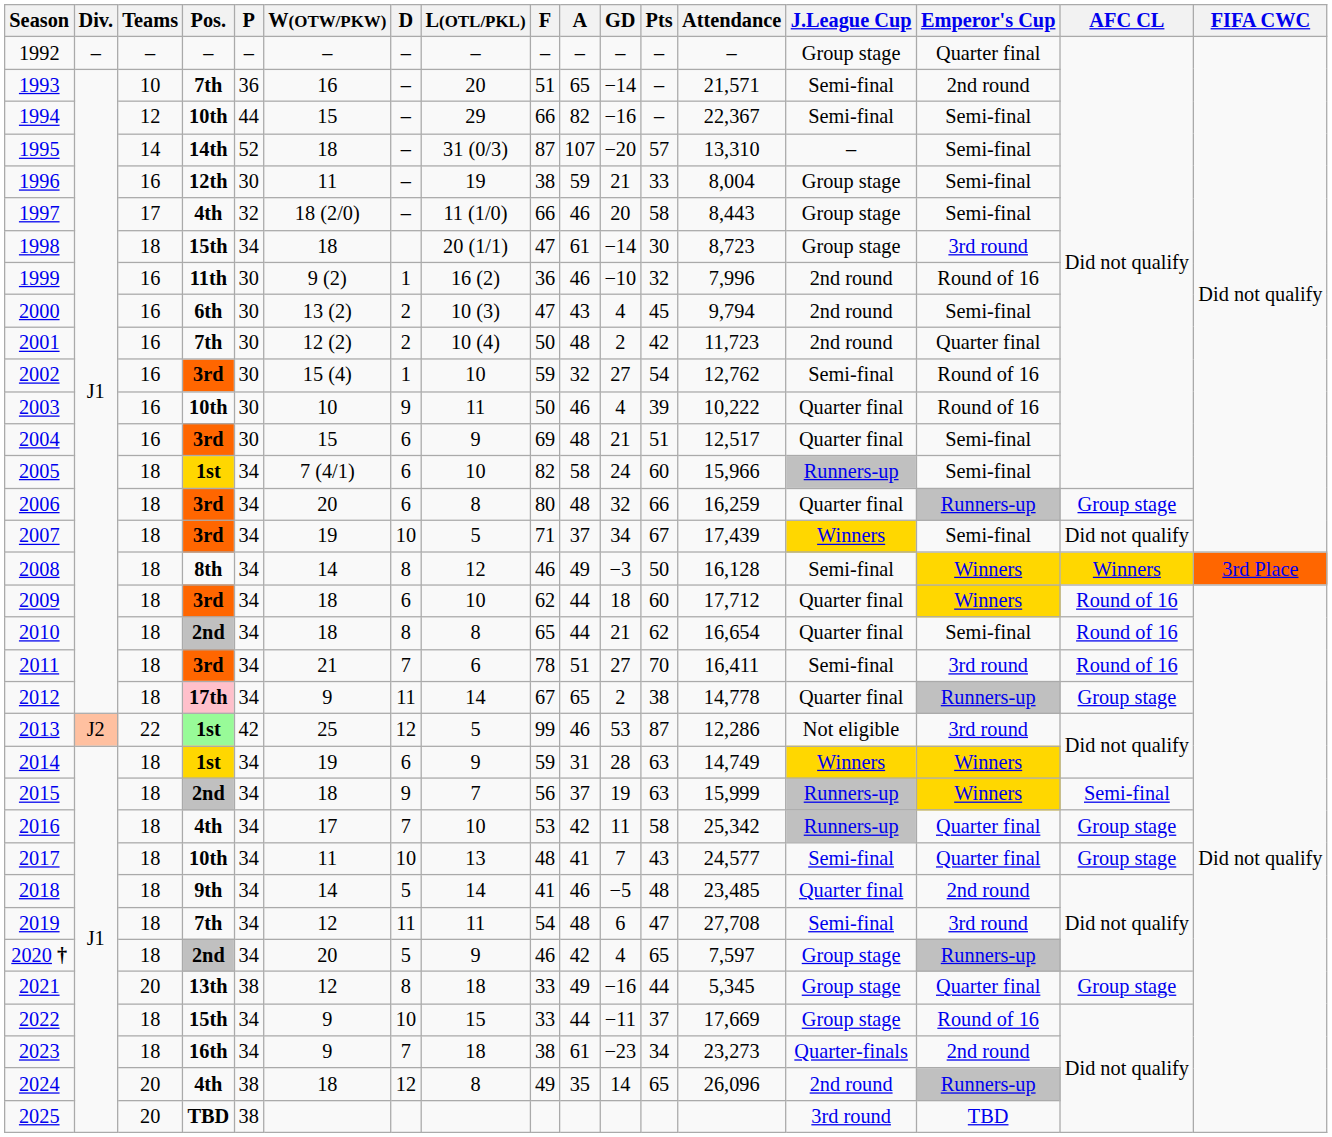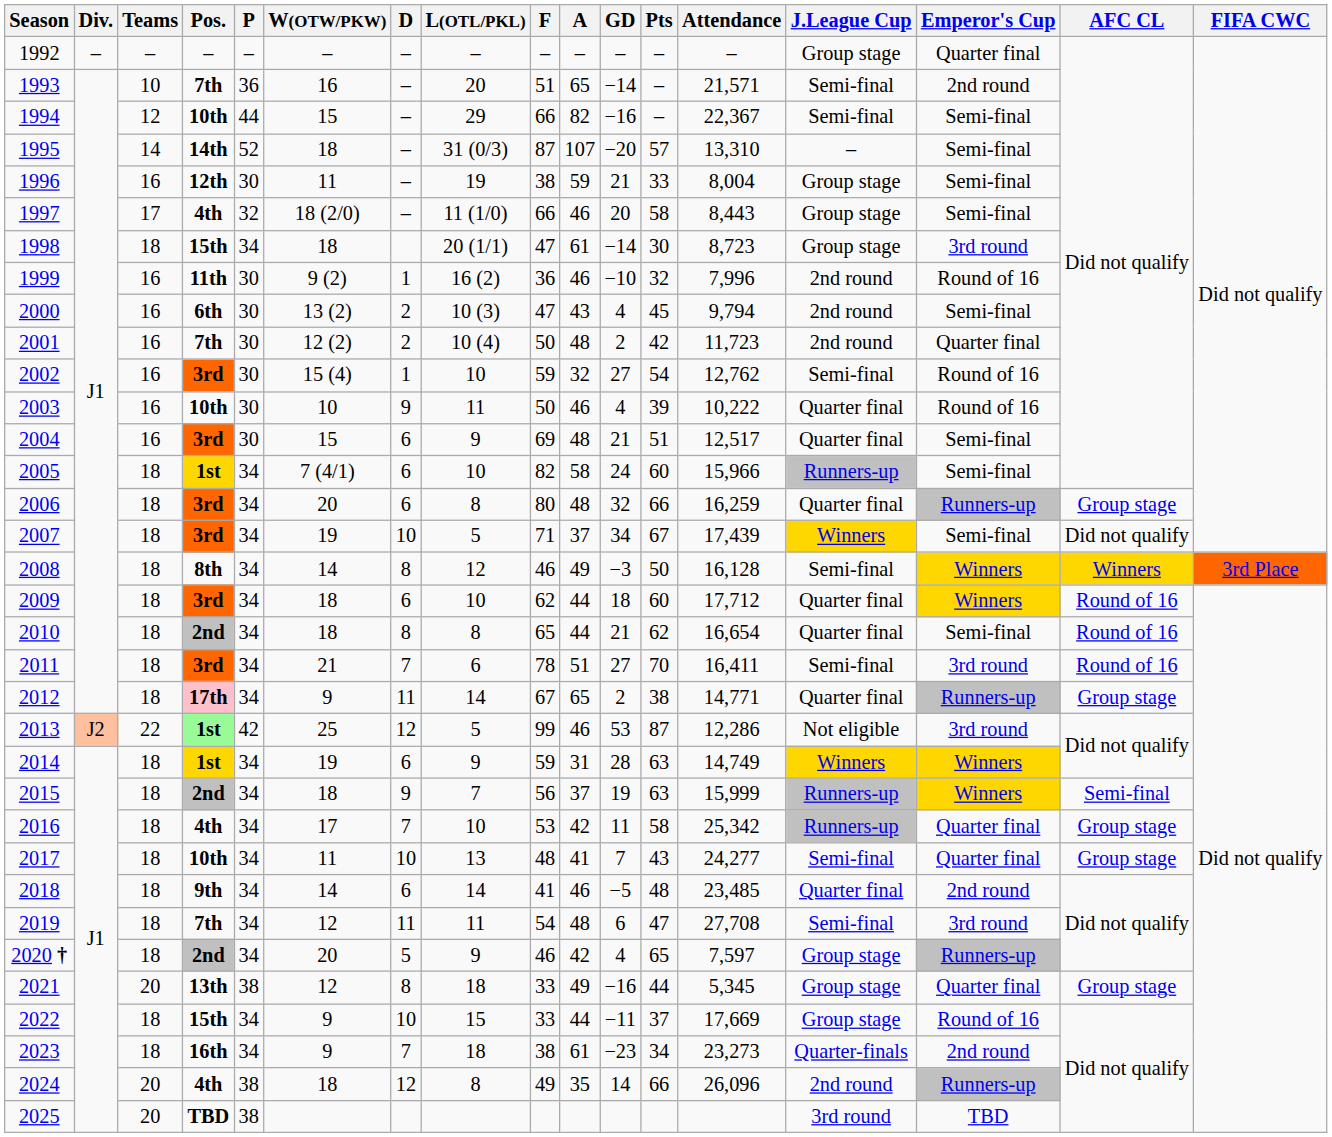 <table class="wikitable" style="text-align:center">
 <tr>
 <th>Season</th>
 <th>Div.</th>
 <th>Teams</th>
 <th>Pos.</th>
 <th>P</th>
 <th>W<small>(OTW/PKW)</small></th>
 <th>D</th>
 <th>L<small>(OTL/PKL)</small></th>
 <th>F</th>
 <th>A</th>
 <th>GD</th>
 <th>Pts</th>
 <th>Attendance</th>
 <th><a href='#'>J.League Cup</a></th>
 <th><a href='#'>Emperor's Cup</a></th>
 <th><a href='#'>AFC CL</a></th>
 <th><a href='#'>FIFA CWC</a></th>
 </tr>
 <tr>
 <td>1992</td>
 <td>–</td>
 <td>–</td>
 <td>–</td>
 <td>–</td>
 <td>–</td>
 <td>–</td>
 <td>–</td>
 <td>–</td>
 <td>–</td>
 <td>–</td>
 <td>–</td>
 <td>–</td>
 <td>Group stage</td>
 <td>Quarter final</td>
 <td rowspan="14">Did not qualify</td>
 <td rowspan="16">Did not qualify</td>
 </tr>
 <tr>
 <td><a href='#'>1993</a></td>
 <td rowspan="20">J1</td>
 <td>10</td>
 <td><strong>7th</strong></td>
 <td>36</td>
 <td>16</td>
 <td>–</td>
 <td>20</td>
 <td>51</td>
 <td>65</td>
 <td>−14</td>
 <td>–</td>
 <td>21,571</td>
 <td>Semi-final</td>
 <td>2nd round</td>
 </tr>
 <tr>
 <td><a href='#'>1994</a></td>
 <td>12</td>
 <td><strong>10th</strong></td>
 <td>44</td>
 <td>15</td>
 <td>–</td>
 <td>29</td>
 <td>66</td>
 <td>82</td>
 <td>−16</td>
 <td>–</td>
 <td>22,367</td>
 <td>Semi-final</td>
 <td>Semi-final</td>
 </tr>
 <tr>
 <td><a href='#'>1995</a></td>
 <td>14</td>
 <td><strong>14th</strong></td>
 <td>52</td>
 <td>18</td>
 <td>–</td>
 <td>31 (0/3)</td>
 <td>87</td>
 <td>107</td>
 <td>−20</td>
 <td>57</td>
 <td>13,310</td>
 <td>–</td>
 <td>Semi-final</td>
 </tr>
 <tr>
 <td><a href='#'>1996</a></td>
 <td>16</td>
 <td><strong>12th</strong></td>
 <td>30</td>
 <td>11</td>
 <td>–</td>
 <td>19</td>
 <td>38</td>
 <td>59</td>
 <td>21</td>
 <td>33</td>
 <td>8,004</td>
 <td>Group stage</td>
 <td>Semi-final</td>
 </tr>
 <tr>
 <td><a href='#'>1997</a></td>
 <td>17</td>
 <td><strong>4th</strong></td>
 <td>32</td>
 <td>18 (2/0)</td>
 <td>–</td>
 <td>11 (1/0)</td>
 <td>66</td>
 <td>46</td>
 <td>20</td>
 <td>58</td>
 <td>8,443</td>
 <td>Group stage</td>
 <td>Semi-final</td>
 </tr>
 <tr>
 <td><a href='#'>1998</a></td>
 <td>18</td>
 <td><strong>15th</strong></td>
 <td>34</td>
 <td>18</td>
 <td></td>
 <td>20 (1/1)</td>
 <td>47</td>
 <td>61</td>
 <td>−14</td>
 <td>30</td>
 <td>8,723</td>
 <td>Group stage</td>
 <td><a href='#'>3rd round</a></td>
 </tr>
 <tr>
 <td><a href='#'>1999</a></td>
 <td>16</td>
 <td><strong>11th</strong></td>
 <td>30</td>
 <td>9 (2)</td>
 <td>1</td>
 <td>16 (2)</td>
 <td>36</td>
 <td>46</td>
 <td>−10</td>
 <td>32</td>
 <td>7,996</td>
 <td>2nd round</td>
 <td>Round of 16</td>
 </tr>
 <tr>
 <td><a href='#'>2000</a></td>
 <td>16</td>
 <td><strong>6th</strong></td>
 <td>30</td>
 <td>13 (2)</td>
 <td>2</td>
 <td>10 (3)</td>
 <td>47</td>
 <td>43</td>
 <td>4</td>
 <td>45</td>
 <td>9,794</td>
 <td>2nd round</td>
 <td>Semi-final</td>
 </tr>
 <tr>
 <td><a href='#'>2001</a></td>
 <td>16</td>
 <td><strong>7th</strong></td>
 <td>30</td>
 <td>12 (2)</td>
 <td>2</td>
 <td>10 (4)</td>
 <td>50</td>
 <td>48</td>
 <td>2</td>
 <td>42</td>
 <td>11,723</td>
 <td>2nd round</td>
 <td>Quarter final</td>
 </tr>
 <tr>
 <td><a href='#'>2002</a></td>
 <td>16</td>
 <td bgcolor=ff6600><strong>3rd</strong></td>
 <td>30</td>
 <td>15 (4)</td>
 <td>1</td>
 <td>10</td>
 <td>59</td>
 <td>32</td>
 <td>27</td>
 <td>54</td>
 <td>12,762</td>
 <td>Semi-final</td>
 <td>Round of 16</td>
 </tr>
 <tr>
 <td><a href='#'>2003</a></td>
 <td>16</td>
 <td><strong>10th</strong></td>
 <td>30</td>
 <td>10</td>
 <td>9</td>
 <td>11</td>
 <td>50</td>
 <td>46</td>
 <td>4</td>
 <td>39</td>
 <td>10,222</td>
 <td>Quarter final</td>
 <td>Round of 16</td>
 </tr>
 <tr>
 <td><a href='#'>2004</a></td>
 <td>16</td>
 <td bgcolor=ff6600><strong>3rd</strong></td>
 <td>30</td>
 <td>15</td>
 <td>6</td>
 <td>9</td>
 <td>69</td>
 <td>48</td>
 <td>21</td>
 <td>51</td>
 <td>12,517</td>
 <td>Quarter final</td>
 <td>Semi-final</td>
 </tr>
 <tr>
 <td><a href='#'>2005</a></td>
 <td>18</td>
 <td bgcolor=gold><strong>1st</strong></td>
 <td>34</td>
 <td>7 (4/1)</td>
 <td>6</td>
 <td>10</td>
 <td>82</td>
 <td>58</td>
 <td>24</td>
 <td>60</td>
 <td>15,966</td>
 <td bgcolor=silver><a href='#'>Runners-up</a></td>
 <td>Semi-final</td>
 </tr>
 <tr>
 <td><a href='#'>2006</a></td>
 <td>18</td>
 <td bgcolor=ff6600><strong>3rd</strong></td>
 <td>34</td>
 <td>20</td>
 <td>6</td>
 <td>8</td>
 <td>80</td>
 <td>48</td>
 <td>32</td>
 <td>66</td>
 <td>16,259</td>
 <td>Quarter final</td>
 <td bgcolor="silver"><a href='#'>Runners-up</a></td>
 <td><a href='#'>Group stage</a></td>
 </tr>
 <tr>
 <td><a href='#'>2007</a></td>
 <td>18</td>
 <td bgcolor=ff6600><strong>3rd</strong></td>
 <td>34</td>
 <td>19</td>
 <td>10</td>
 <td>5</td>
 <td>71</td>
 <td>37</td>
 <td>34</td>
 <td>67</td>
 <td>17,439</td>
 <td bgcolor=gold><a href='#'>Winners</a></td>
 <td>Semi-final</td>
 <td>Did not qualify</td>
 </tr>
 <tr>
 <td><a href='#'>2008</a></td>
 <td>18</td>
 <td><strong>8th</strong></td>
 <td>34</td>
 <td>14</td>
 <td>8</td>
 <td>12</td>
 <td>46</td>
 <td>49</td>
 <td>−3</td>
 <td>50</td>
 <td>16,128</td>
 <td>Semi-final</td>
 <td bgcolor=gold><a href='#'>Winners</a></td>
 <td bgcolor=gold><a href='#'>Winners</a></td>
 <td bgcolor=ff6600><a href='#'>3rd Place</a></td>
 </tr>
 <tr>
 <td><a href='#'>2009</a></td>
 <td>18</td>
 <td bgcolor=ff6600><strong>3rd</strong></td>
 <td>34</td>
 <td>18</td>
 <td>6</td>
 <td>10</td>
 <td>62</td>
 <td>44</td>
 <td>18</td>
 <td>60</td>
 <td>17,712</td>
 <td>Quarter final</td>
 <td bgcolor="gold"><a href='#'>Winners</a></td>
 <td><a href='#'>Round of 16</a></td>
 <td rowspan="17">Did not qualify</td>
 </tr>
 <tr>
 <td><a href='#'>2010</a></td>
 <td>18</td>
 <td bgcolor=silver><strong>2nd</strong></td>
 <td>34</td>
 <td>18</td>
 <td>8</td>
 <td>8</td>
 <td>65</td>
 <td>44</td>
 <td>21</td>
 <td>62</td>
 <td>16,654</td>
 <td>Quarter final</td>
 <td>Semi-final</td>
 <td><a href='#'>Round of 16</a></td>
 </tr>
 <tr>
 <td><a href='#'>2011</a></td>
 <td>18</td>
 <td bgcolor=ff6600><strong>3rd</strong></td>
 <td>34</td>
 <td>21</td>
 <td>7</td>
 <td>6</td>
 <td>78</td>
 <td>51</td>
 <td>27</td>
 <td>70</td>
 <td>16,411</td>
 <td>Semi-final</td>
 <td><a href='#'>3rd round</a></td>
 <td><a href='#'>Round of 16</a></td>
 </tr>
 <tr>
 <td><a href='#'>2012</a></td>
 <td>18</td>
 <td bgcolor=pink><strong>17th</strong></td>
 <td>34</td>
 <td>9</td>
 <td>11</td>
 <td>14</td>
 <td>67</td>
 <td>65</td>
 <td>2</td>
 <td>38</td>
-<td>14,778</td>
+<td>14,771</td>
 <td>Quarter final</td>
 <td bgcolor="silver"><a href='#'>Runners-up</a></td>
 <td><a href='#'>Group stage</a></td>
 </tr>
 <tr>
 <td><a href='#'>2013</a></td>
 <td bgcolor=#ffc0a0>J2</td>
 <td>22</td>
 <td bgcolor=palegreen><strong>1st</strong></td>
 <td>42</td>
 <td>25</td>
 <td>12</td>
 <td>5</td>
 <td>99</td>
 <td>46</td>
 <td>53</td>
 <td>87</td>
 <td>12,286</td>
 <td>Not eligible</td>
 <td><a href='#'>3rd round</a></td>
 <td rowspan=2>Did not qualify</td>
 </tr>
 <tr>
 <td><a href='#'>2014</a></td>
 <td rowspan="12">J1</td>
 <td>18</td>
 <td bgcolor=gold><strong>1st</strong></td>
 <td>34</td>
 <td>19</td>
 <td>6</td>
 <td>9</td>
 <td>59</td>
 <td>31</td>
 <td>28</td>
 <td>63</td>
 <td>14,749</td>
 <td bgcolor=gold><a href='#'>Winners</a></td>
 <td bgcolor=gold><a href='#'>Winners</a></td>
 </tr>
 <tr>
 <td><a href='#'>2015</a></td>
 <td>18</td>
 <td bgcolor=silver><strong>2nd</strong></td>
 <td>34</td>
 <td>18</td>
 <td>9</td>
 <td>7</td>
 <td>56</td>
 <td>37</td>
 <td>19</td>
 <td>63</td>
 <td>15,999</td>
 <td bgcolor=silver><a href='#'>Runners-up</a></td>
 <td bgcolor=gold><a href='#'>Winners</a></td>
 <td><a href='#'>Semi-final</a></td>
 </tr>
 <tr>
 <td><a href='#'>2016</a></td>
 <td>18</td>
 <td><strong>4th</strong></td>
 <td>34</td>
 <td>17</td>
 <td>7</td>
 <td>10</td>
 <td>53</td>
 <td>42</td>
 <td>11</td>
 <td>58</td>
 <td>25,342</td>
 <td bgcolor=silver><a href='#'>Runners-up</a></td>
 <td><a href='#'>Quarter final</a></td>
 <td><a href='#'>Group stage</a></td>
 </tr>
 <tr>
 <td><a href='#'>2017</a></td>
 <td>18</td>
 <td><strong>10th</strong></td>
 <td>34</td>
 <td>11</td>
 <td>10</td>
 <td>13</td>
 <td>48</td>
 <td>41</td>
 <td>7</td>
 <td>43</td>
-<td>24,577</td>
+<td>24,277</td>
 <td><a href='#'>Semi-final</a></td>
 <td><a href='#'>Quarter final</a></td>
 <td><a href='#'>Group stage</a></td>
 </tr>
 <tr>
 <td><a href='#'>2018</a></td>
 <td>18</td>
 <td><strong>9th</strong></td>
 <td>34</td>
 <td>14</td>
-<td>5</td>
+<td>6</td>
 <td>14</td>
 <td>41</td>
 <td>46</td>
 <td>−5</td>
 <td>48</td>
 <td>23,485</td>
 <td><a href='#'>Quarter final</a></td>
 <td><a href='#'>2nd round</a></td>
 <td rowspan=3>Did not qualify</td>
 </tr>
 <tr>
 <td><a href='#'>2019</a></td>
 <td>18</td>
 <td><strong>7th</strong></td>
 <td>34</td>
 <td>12</td>
 <td>11</td>
 <td>11</td>
 <td>54</td>
 <td>48</td>
 <td>6</td>
 <td>47</td>
 <td>27,708</td>
 <td><a href='#'>Semi-final</a></td>
 <td><a href='#'>3rd round</a></td>
 </tr>
 <tr>
 <td><a href='#'>2020</a> <strong>†</strong></td>
 <td>18</td>
 <td bgcolor=silver><strong>2nd</strong></td>
 <td>34</td>
 <td>20</td>
 <td>5</td>
 <td>9</td>
 <td>46</td>
 <td>42</td>
 <td>4</td>
 <td>65</td>
 <td>7,597</td>
 <td><a href='#'>Group stage</a></td>
 <td bgcolor=silver><a href='#'>Runners-up</a></td>
 </tr>
 <tr>
 <td><a href='#'>2021</a></td>
 <td>20</td>
 <td><strong>13th</strong></td>
 <td>38</td>
 <td>12</td>
 <td>8</td>
 <td>18</td>
 <td>33</td>
 <td>49</td>
 <td>−16</td>
 <td>44</td>
 <td>5,345</td>
 <td><a href='#'>Group stage</a></td>
 <td><a href='#'>Quarter final</a></td>
 <td><a href='#'>Group stage</a></td>
 </tr>
 <tr>
 <td><a href='#'>2022</a></td>
 <td>18</td>
 <td><strong>15th</strong></td>
 <td>34</td>
 <td>9</td>
 <td>10</td>
 <td>15</td>
 <td>33</td>
 <td>44</td>
 <td>−11</td>
 <td>37</td>
 <td>17,669</td>
 <td><a href='#'>Group stage</a></td>
 <td><a href='#'>Round of 16</a></td>
 <td rowspan=4>Did not qualify</td>
 </tr>
 <tr>
 <td><a href='#'>2023</a></td>
 <td>18</td>
 <td><strong>16th</strong></td>
 <td>34</td>
 <td>9</td>
 <td>7</td>
 <td>18</td>
 <td>38</td>
 <td>61</td>
 <td>−23</td>
 <td>34</td>
 <td>23,273</td>
 <td><a href='#'>Quarter-finals</a></td>
 <td><a href='#'>2nd round</a></td>
 </tr>
 <tr>
 <td><a href='#'>2024</a></td>
 <td>20</td>
 <td><strong>4th</strong></td>
 <td>38</td>
 <td>18</td>
 <td>12</td>
 <td>8</td>
 <td>49</td>
 <td>35</td>
 <td>14</td>
-<td>65</td>
+<td>66</td>
 <td>26,096</td>
 <td><a href='#'>2nd round</a></td>
 <td bgcolor=silver><a href='#'>Runners-up</a></td>
 </tr>
 <tr>
 <td><a href='#'>2025</a></td>
 <td>20</td>
 <td><strong>TBD</strong></td>
 <td>38</td>
 <td></td>
 <td></td>
 <td></td>
 <td></td>
 <td></td>
 <td></td>
 <td></td>
 <td></td>
 <td><a href='#'>3rd round</a></td>
 <td><a href='#'>TBD</a></td>
 </tr>
 </table>
